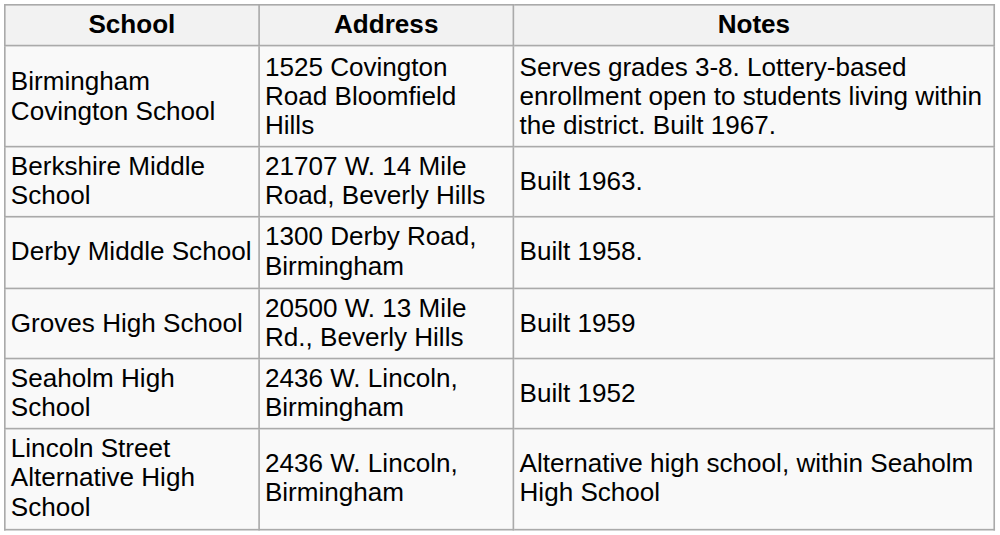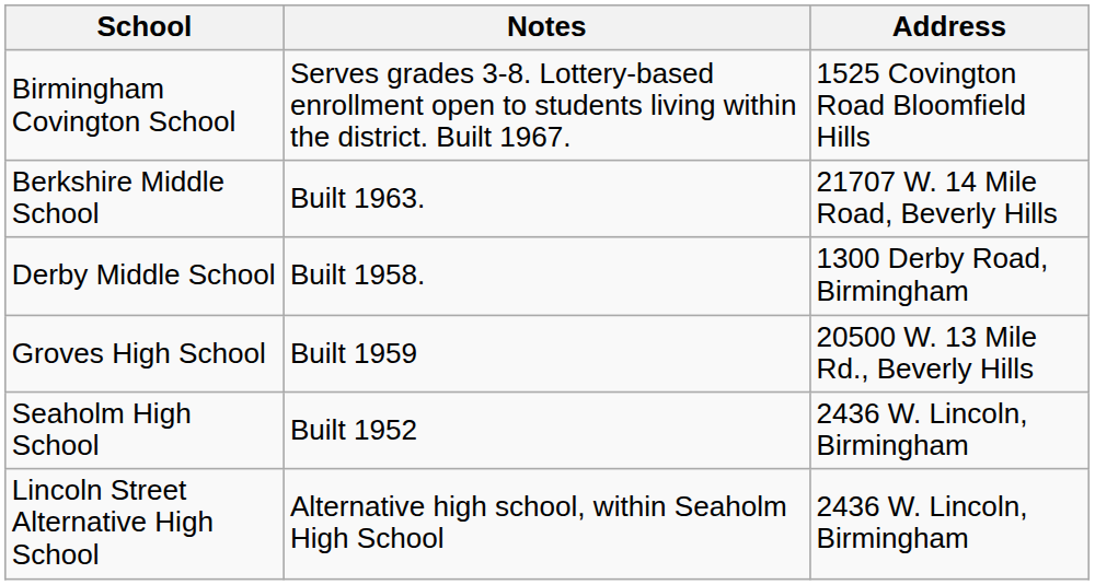 <table class="wikitable">
 <tr>
 <th>School</th>
+<th>Notes</th>
 <th>Address</th>
-<th>Notes</th>
 </tr>
 <tr>
 <td>Birmingham Covington School</td>
+<td>Serves grades 3-8. Lottery-based enrollment open to students living within the district. Built 1967.</td>
 <td>1525 Covington Road Bloomfield Hills</td>
-<td>Serves grades 3-8. Lottery-based enrollment open to students living within the district. Built 1967.</td>
 </tr>
 <tr>
 <td>Berkshire Middle School</td>
+<td>Built 1963.</td>
 <td>21707 W. 14 Mile Road, Beverly Hills</td>
-<td>Built 1963.</td>
 </tr>
 <tr>
 <td>Derby Middle School</td>
+<td>Built 1958.</td>
 <td>1300 Derby Road, Birmingham</td>
-<td>Built 1958.</td>
 </tr>
 <tr>
 <td>Groves High School</td>
+<td>Built 1959</td>
 <td>20500 W. 13 Mile Rd., Beverly Hills</td>
-<td>Built 1959</td>
 </tr>
 <tr>
 <td>Seaholm High School</td>
+<td>Built 1952</td>
 <td>2436 W. Lincoln, Birmingham</td>
-<td>Built 1952</td>
 </tr>
 <tr>
 <td>Lincoln Street Alternative High School</td>
+<td>Alternative high school, within Seaholm High School</td>
 <td>2436 W. Lincoln, Birmingham</td>
-<td>Alternative high school, within Seaholm High School</td>
 </tr>
 </table>
